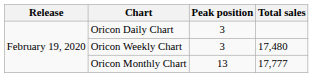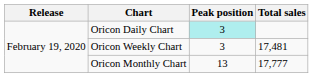 <table class="wikitable">
 <tr>
 <th>Release</th>
 <th>Chart</th>
 <th>Peak position</th>
 <th>Total sales</th>
 </tr>
 <tr>
 <td rowspan="3">February 19, 2020</td>
 <td>Oricon Daily Chart</td>
-<td align="center">3</td>
+<td align="center" style="background: paleturquoise;">3</td>
 <td></td>
 </tr>
 <tr>
 <td>Oricon Weekly Chart</td>
 <td align="center">3</td>
-<td>17,480</td>
+<td>17,481</td>
 </tr>
 <tr>
 <td>Oricon Monthly Chart</td>
 <td align="center">13</td>
 <td>17,777</td>
 </tr>
 </table>
